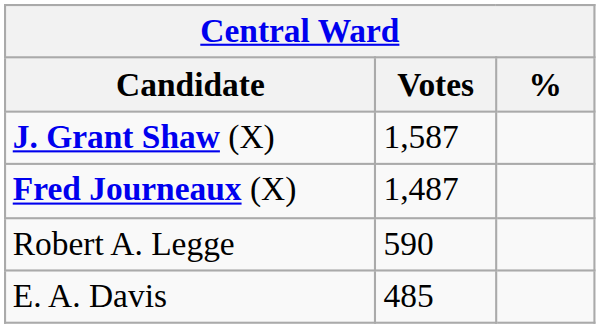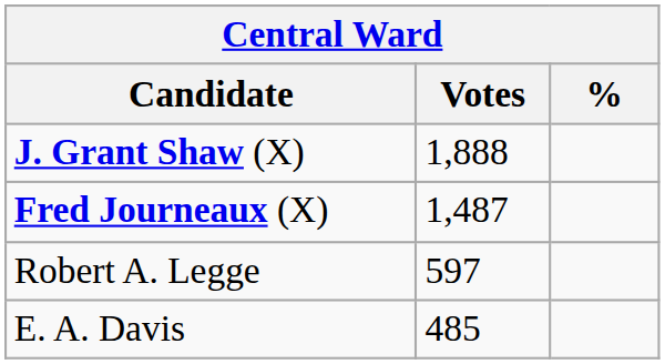 <table class="wikitable">
 <tr>
 <th colspan="3"><a href='#'>Central Ward</a></th>
 </tr>
 <tr>
 <th style="width: 170px">Candidate</th>
 <th style="width: 50px">Votes</th>
 <th style="width: 40px">%</th>
 </tr>
 <tr>
 <td><strong><a href='#'>J. Grant Shaw</a></strong> (X)</td>
-<td>1,587</td>
+<td>1,888</td>
 <td></td>
 </tr>
 <tr>
 <td><strong><a href='#'>Fred Journeaux</a></strong> (X)</td>
 <td>1,487</td>
 <td></td>
 </tr>
 <tr>
 <td>Robert A. Legge</td>
-<td>590</td>
+<td>597</td>
 <td></td>
 </tr>
 <tr>
 <td>E. A. Davis</td>
 <td>485</td>
 <td></td>
 </tr>
 </table>
